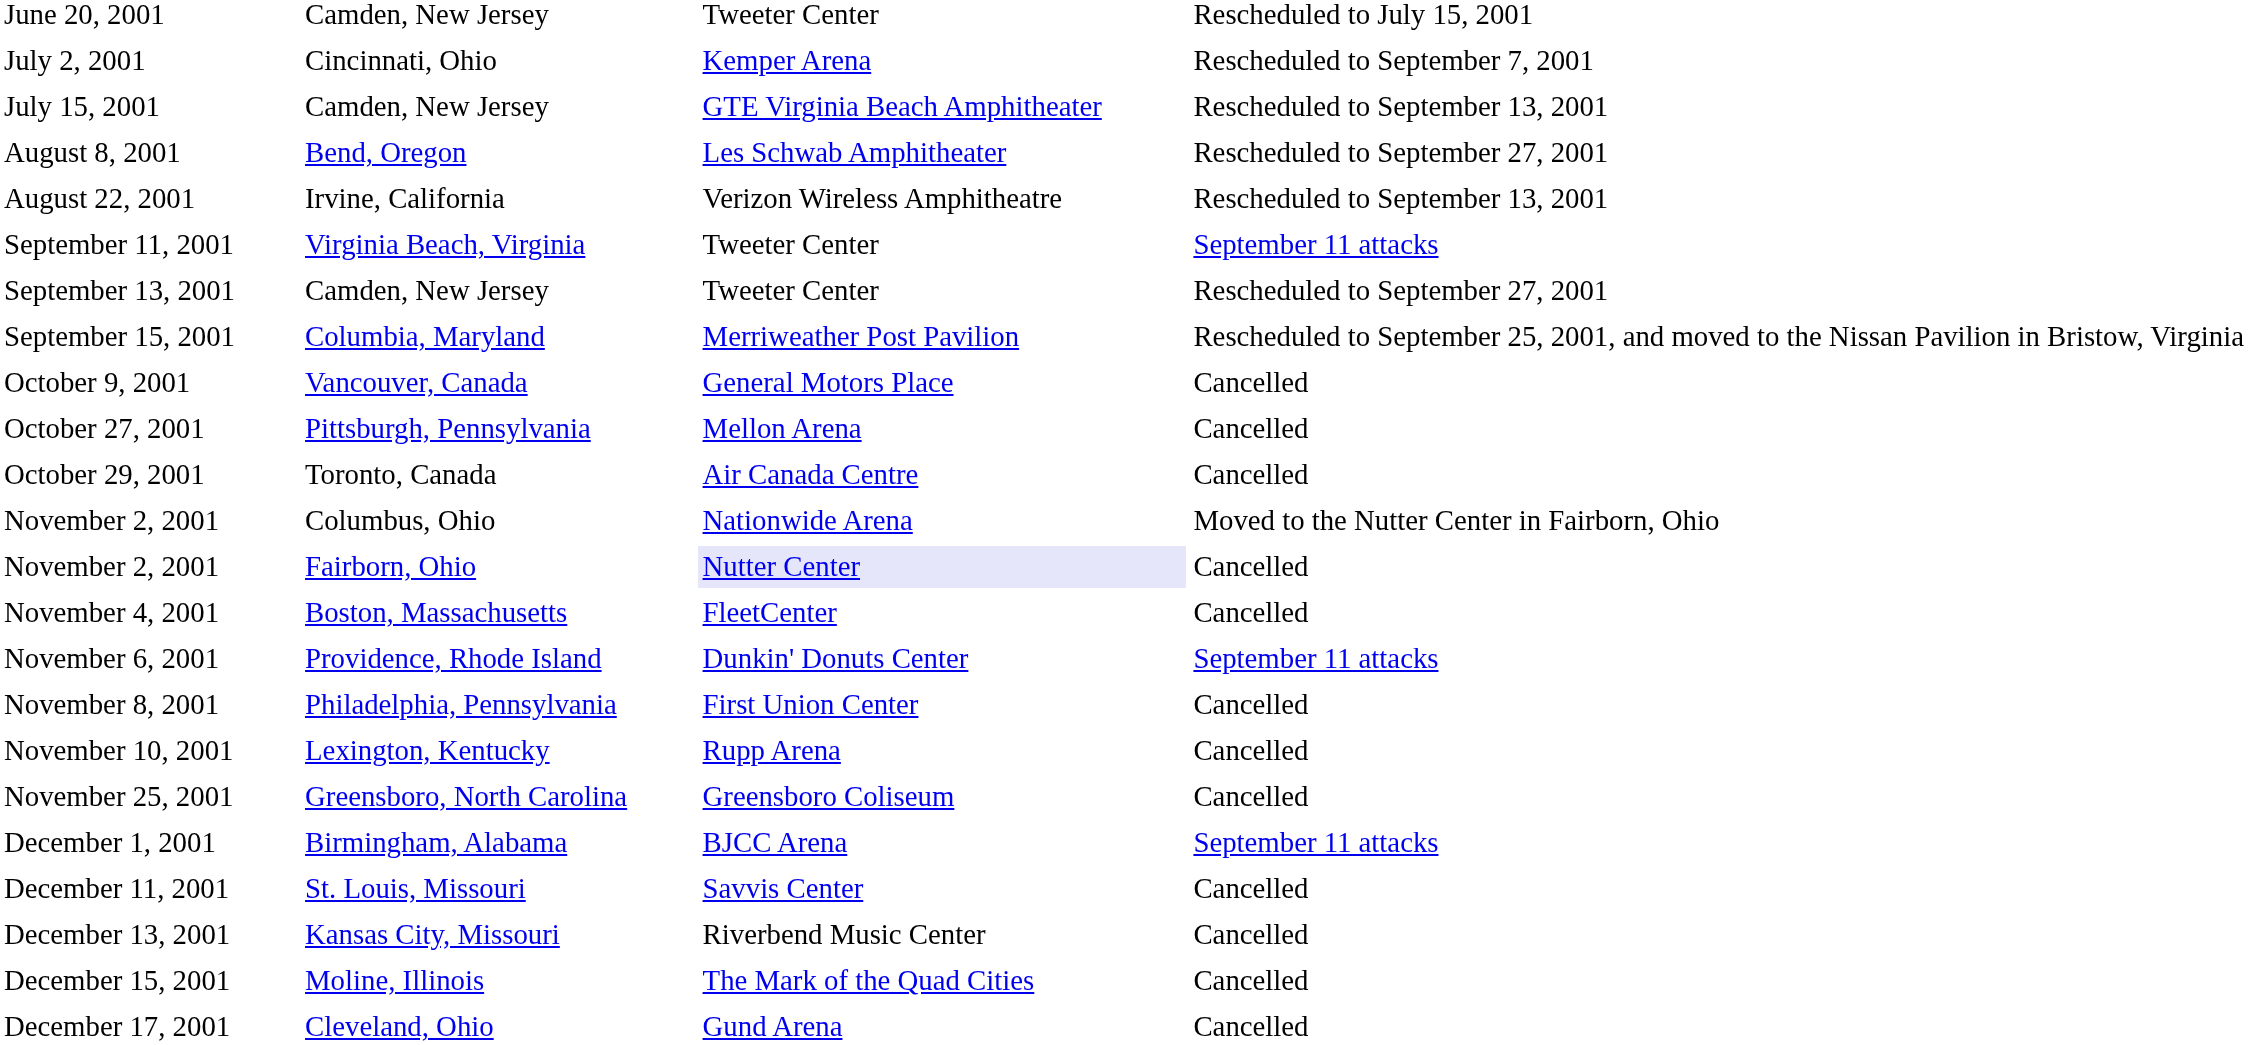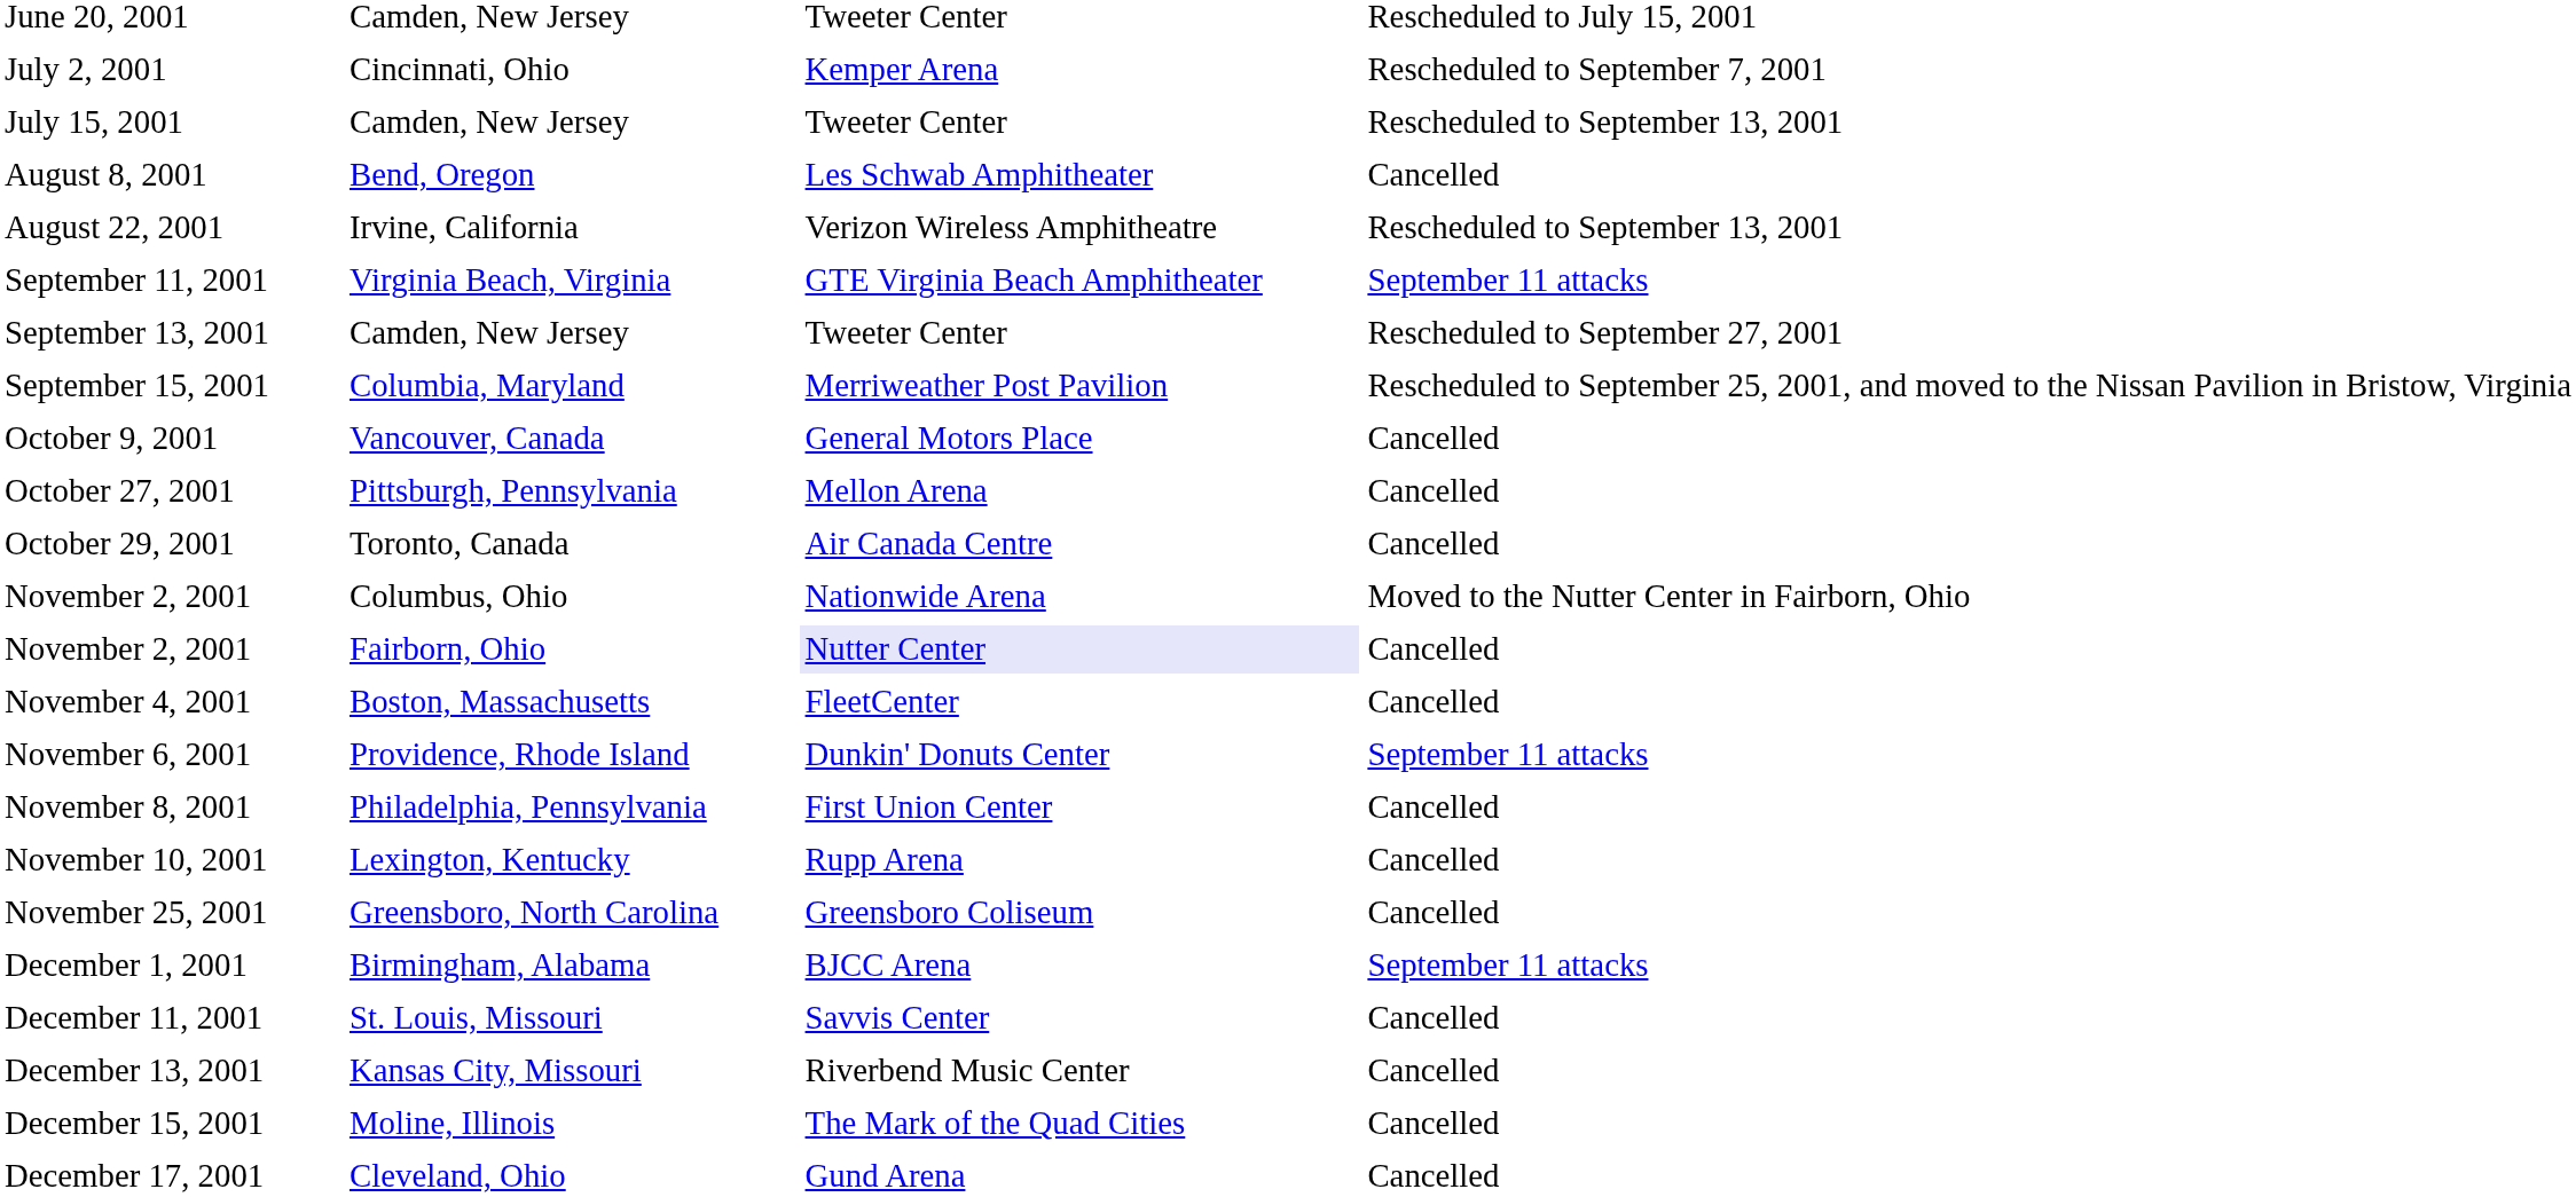 <table cellpadding="2" style="border:0 solid darkgrey; font-size:90%">
 <tr>
 <th style="width:150px;"></th>
 <th style="width:200px;"></th>
 <th style="width:250px;"></th>
 <th style="width:700px;"></th>
 </tr>
 <tr border="0">
 </tr>
 <tr>
 <td>June 20, 2001</td>
 <td>Camden, New Jersey</td>
 <td>Tweeter Center</td>
 <td>Rescheduled to July 15, 2001</td>
 </tr>
 <tr>
 <td>July 2, 2001</td>
 <td>Cincinnati, Ohio</td>
 <td><a href='#'>Kemper Arena</a></td>
 <td>Rescheduled to September 7, 2001</td>
 </tr>
 <tr>
 <td>July 15, 2001</td>
 <td>Camden, New Jersey</td>
-<td><a href='#'>GTE Virginia Beach Amphitheater</a></td>
+<td>Tweeter Center</td>
 <td>Rescheduled to September 13, 2001</td>
 </tr>
 <tr>
 <td>August 8, 2001</td>
 <td><a href='#'>Bend, Oregon</a></td>
 <td><a href='#'>Les Schwab Amphitheater</a></td>
-<td>Rescheduled to September 27, 2001</td>
+<td>Cancelled</td>
 </tr>
 <tr>
 <td>August 22, 2001</td>
 <td>Irvine, California</td>
 <td>Verizon Wireless Amphitheatre</td>
 <td>Rescheduled to September 13, 2001</td>
 </tr>
 <tr>
 <td>September 11, 2001</td>
 <td><a href='#'>Virginia Beach, Virginia</a></td>
-<td>Tweeter Center</td>
+<td><a href='#'>GTE Virginia Beach Amphitheater</a></td>
 <td><a href='#'>September 11 attacks</a></td>
 </tr>
 <tr>
 <td>September 13, 2001</td>
 <td>Camden, New Jersey</td>
 <td>Tweeter Center</td>
 <td>Rescheduled to September 27, 2001</td>
 </tr>
 <tr>
 <td>September 15, 2001</td>
 <td><a href='#'>Columbia, Maryland</a></td>
 <td><a href='#'>Merriweather Post Pavilion</a></td>
 <td>Rescheduled to September 25, 2001, and moved to the Nissan Pavilion in Bristow, Virginia</td>
 </tr>
 <tr>
 <td>October 9, 2001</td>
 <td><a href='#'>Vancouver, Canada</a></td>
 <td><a href='#'>General Motors Place</a></td>
 <td>Cancelled</td>
 </tr>
 <tr>
 <td>October 27, 2001</td>
 <td><a href='#'>Pittsburgh, Pennsylvania</a></td>
 <td><a href='#'>Mellon Arena</a></td>
 <td>Cancelled</td>
 </tr>
 <tr>
 <td>October 29, 2001</td>
 <td>Toronto, Canada</td>
 <td><a href='#'>Air Canada Centre</a></td>
 <td>Cancelled</td>
 </tr>
 <tr>
 <td>November 2, 2001</td>
 <td>Columbus, Ohio</td>
 <td><a href='#'>Nationwide Arena</a></td>
 <td>Moved to the Nutter Center in Fairborn, Ohio</td>
 </tr>
 <tr>
 <td>November 2, 2001</td>
 <td><a href='#'>Fairborn, Ohio</a></td>
 <td style="background: lavender;"><a href='#'>Nutter Center</a></td>
 <td>Cancelled</td>
 </tr>
 <tr>
 <td>November 4, 2001</td>
 <td><a href='#'>Boston, Massachusetts</a></td>
 <td><a href='#'>FleetCenter</a></td>
 <td>Cancelled</td>
 </tr>
 <tr>
 <td>November 6, 2001</td>
 <td><a href='#'>Providence, Rhode Island</a></td>
 <td><a href='#'>Dunkin' Donuts Center</a></td>
 <td><a href='#'>September 11 attacks</a></td>
 </tr>
 <tr>
 <td>November 8, 2001</td>
 <td><a href='#'>Philadelphia, Pennsylvania</a></td>
 <td><a href='#'>First Union Center</a></td>
 <td>Cancelled</td>
 </tr>
 <tr>
 <td>November 10, 2001</td>
 <td><a href='#'>Lexington, Kentucky</a></td>
 <td><a href='#'>Rupp Arena</a></td>
 <td>Cancelled</td>
 </tr>
 <tr>
 <td>November 25, 2001</td>
 <td><a href='#'>Greensboro, North Carolina</a></td>
 <td><a href='#'>Greensboro Coliseum</a></td>
 <td>Cancelled</td>
 </tr>
 <tr>
 <td>December 1, 2001</td>
 <td><a href='#'>Birmingham, Alabama</a></td>
 <td><a href='#'>BJCC Arena</a></td>
 <td><a href='#'>September 11 attacks</a></td>
 </tr>
 <tr>
 <td>December 11, 2001</td>
 <td><a href='#'>St. Louis, Missouri</a></td>
 <td><a href='#'>Savvis Center</a></td>
 <td>Cancelled</td>
 </tr>
 <tr>
 <td>December 13, 2001</td>
 <td><a href='#'>Kansas City, Missouri</a></td>
 <td>Riverbend Music Center</td>
 <td>Cancelled</td>
 </tr>
 <tr>
 <td>December 15, 2001</td>
 <td><a href='#'>Moline, Illinois</a></td>
 <td><a href='#'>The Mark of the Quad Cities</a></td>
 <td>Cancelled</td>
 </tr>
 <tr>
 <td>December 17, 2001</td>
 <td><a href='#'>Cleveland, Ohio</a></td>
 <td><a href='#'>Gund Arena</a></td>
 <td>Cancelled</td>
 </tr>
 <tr>
 </tr>
 </table>
